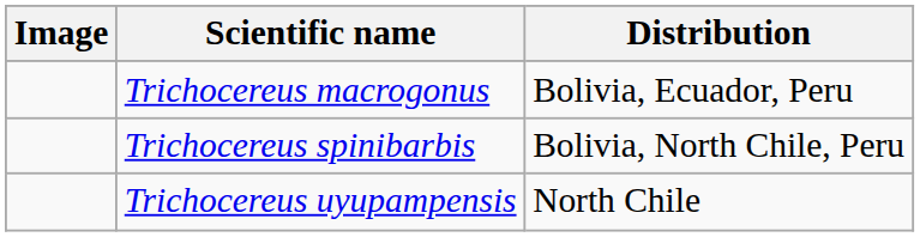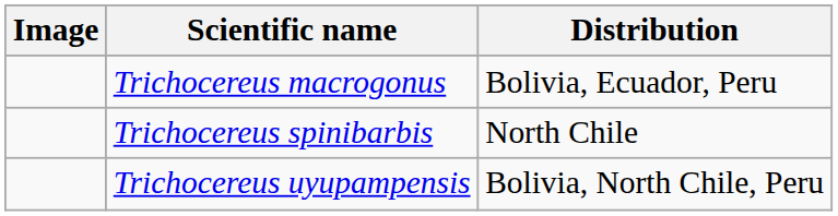 <table class="wikitable">
 <tr>
 <th>Image</th>
 <th>Scientific name</th>
 <th>Distribution</th>
 </tr>
 <tr>
 <td></td>
 <td><em><a href='#'>Trichocereus macrogonus</a></em> </td>
 <td>Bolivia, Ecuador, Peru</td>
 </tr>
 <tr>
 <td></td>
 <td><em><a href='#'>Trichocereus spinibarbis</a></em> </td>
-<td>Bolivia, North Chile, Peru</td>
+<td>North Chile</td>
 </tr>
 <tr>
 <td></td>
 <td><em><a href='#'>Trichocereus uyupampensis</a></em> </td>
-<td>North Chile</td>
+<td>Bolivia, North Chile, Peru</td>
 </tr>
 </table>
